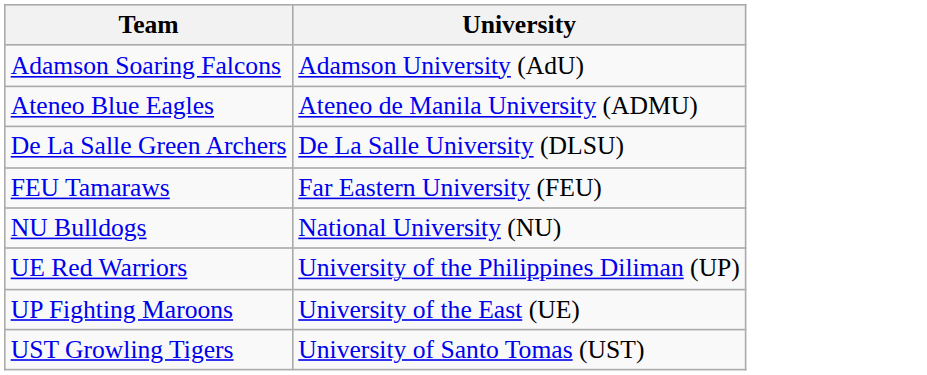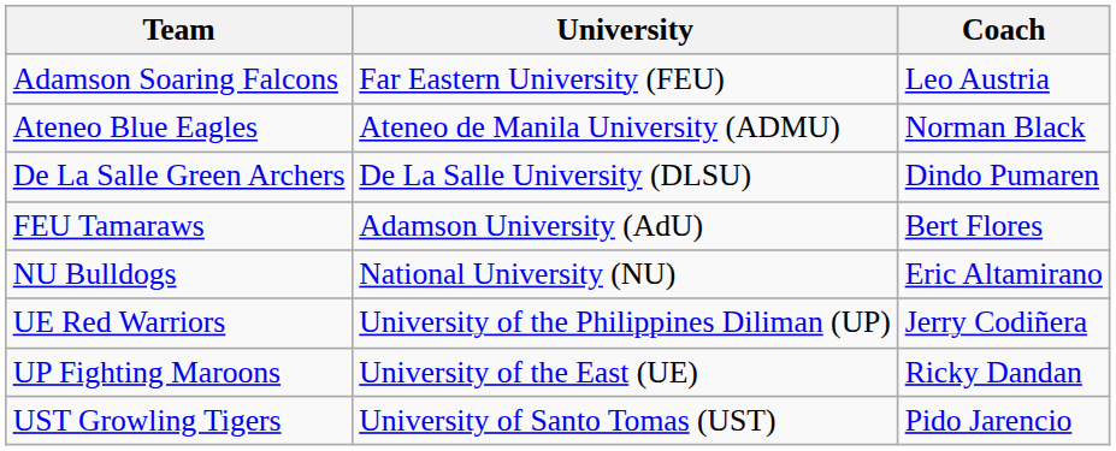 <table class="wikitable">
 <tr>
 <th>Team</th>
 <th>University</th>
+<th>Coach</th>
 </tr>
 <tr>
 <td><a href='#'>Adamson Soaring Falcons</a></td>
-<td><a href='#'>Adamson University</a> (AdU)</td>
+<td><a href='#'>Far Eastern University</a> (FEU)</td>
+<td><a href='#'>Leo Austria</a></td>
 </tr>
 <tr>
 <td><a href='#'>Ateneo Blue Eagles</a></td>
 <td><a href='#'>Ateneo de Manila University</a> (ADMU)</td>
+<td><a href='#'>Norman Black</a></td>
 </tr>
 <tr>
 <td><a href='#'>De La Salle Green Archers</a></td>
 <td><a href='#'>De La Salle University</a> (DLSU)</td>
+<td><a href='#'>Dindo Pumaren</a></td>
 </tr>
 <tr>
 <td><a href='#'>FEU Tamaraws</a></td>
-<td><a href='#'>Far Eastern University</a> (FEU)</td>
+<td><a href='#'>Adamson University</a> (AdU)</td>
+<td><a href='#'>Bert Flores</a></td>
 </tr>
 <tr>
 <td><a href='#'>NU Bulldogs</a></td>
 <td><a href='#'>National University</a> (NU)</td>
+<td><a href='#'>Eric Altamirano</a></td>
 </tr>
 <tr>
 <td><a href='#'>UE Red Warriors</a></td>
 <td><a href='#'>University of the Philippines Diliman</a> (UP)</td>
+<td><a href='#'>Jerry Codiñera</a></td>
 </tr>
 <tr>
 <td><a href='#'>UP Fighting Maroons</a></td>
 <td><a href='#'>University of the East</a> (UE)</td>
+<td><a href='#'>Ricky Dandan</a></td>
 </tr>
 <tr>
 <td><a href='#'>UST Growling Tigers</a></td>
 <td><a href='#'>University of Santo Tomas</a> (UST)</td>
+<td><a href='#'>Pido Jarencio</a></td>
 </tr>
 </table>
